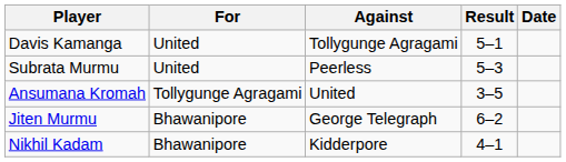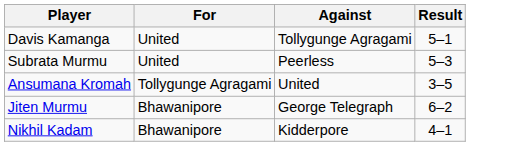 <table class="wikitable">
 <tr>
 <th>Player</th>
 <th>For</th>
 <th>Against</th>
 <th style="text-align:center">Result</th>
-<th>Date</th>
 </tr>
 <tr>
 <td> Davis Kamanga</td>
 <td>United</td>
 <td>Tollygunge Agragami</td>
 <td align="center">5–1</td>
-<td></td>
 </tr>
 <tr>
 <td> Subrata Murmu</td>
 <td>United</td>
 <td>Peerless</td>
 <td align="center">5–3</td>
-<td></td>
 </tr>
 <tr>
 <td> <a href='#'>Ansumana Kromah</a></td>
 <td>Tollygunge Agragami</td>
 <td>United</td>
 <td align="center">3–5</td>
-<td></td>
 </tr>
 <tr>
 <td> <a href='#'>Jiten Murmu</a></td>
 <td>Bhawanipore</td>
 <td>George Telegraph</td>
 <td align="center">6–2</td>
-<td></td>
 </tr>
 <tr>
 <td> <a href='#'>Nikhil Kadam</a></td>
 <td>Bhawanipore</td>
 <td>Kidderpore</td>
 <td align="center">4–1</td>
-<td></td>
 </tr>
 </table>
